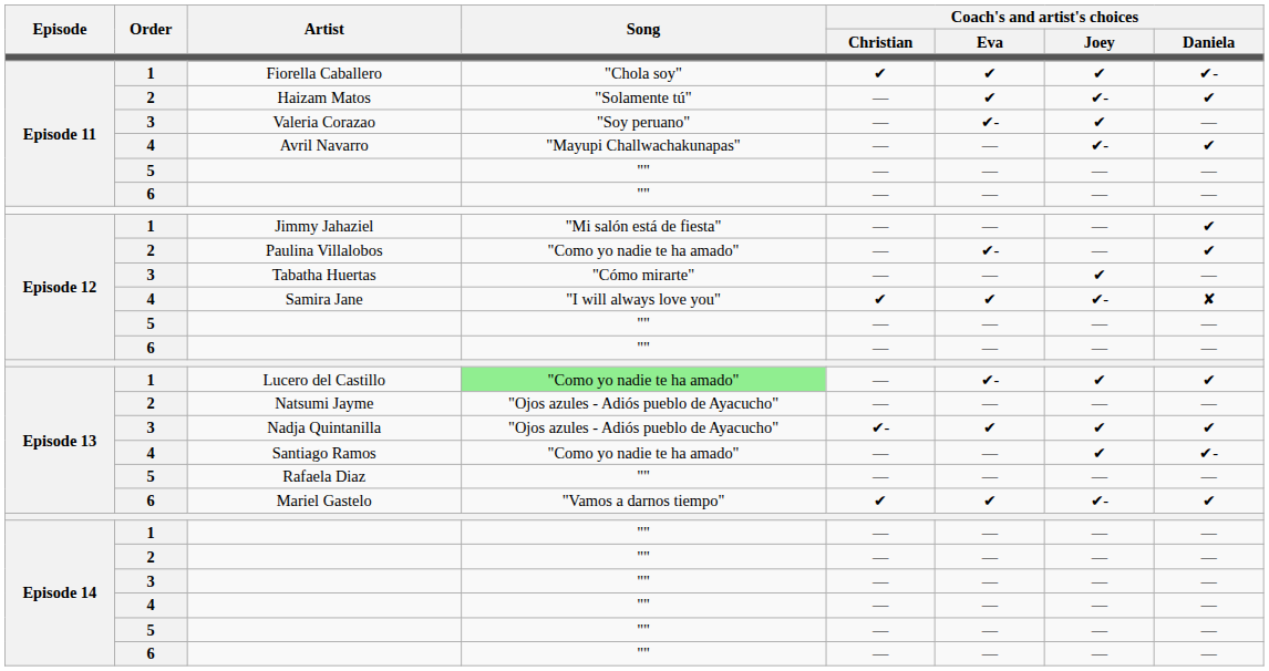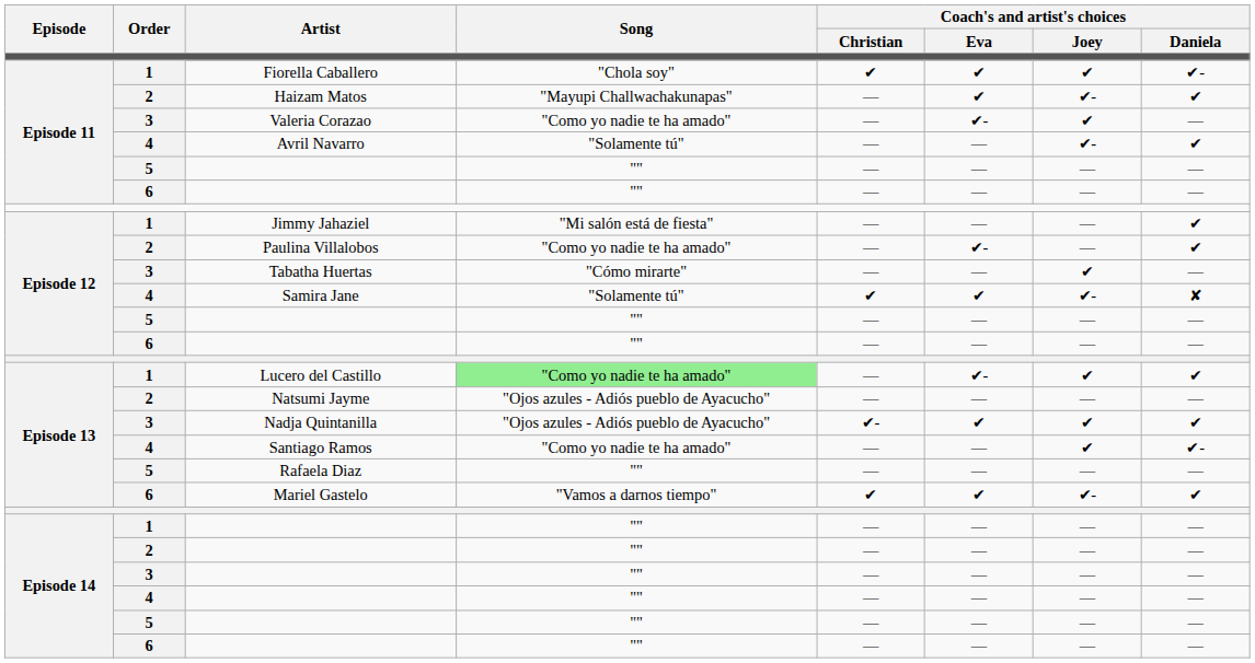 <table class="wikitable" style="text-align:center; line-height:17px; width:100%">
 <tr>
 <th rowspan="2" width="06%" scope="col">Episode</th>
 <th rowspan="2" width="04%" scope="col">Order</th>
 <th rowspan="2" width="15%" scope="col">Artist</th>
 <th rowspan="2" width="20%" scope="col">Song</th>
 <th colspan="4" width="24%" scope="col">Coach's and artist's choices</th>
 </tr>
 <tr>
 <th style="width:06%">Christian</th>
 <th style="width:06%">Eva</th>
 <th style="width:06%">Joey</th>
 <th style="width:06%">Daniela</th>
 </tr>
 <tr>
 <td colspan="8" bgcolor="#555555"></td>
 </tr>
 <tr>
 <th rowspan="6">Episode 11<br></th>
 <th>1</th>
 <td>Fiorella Caballero</td>
 <td>"Chola soy"</td>
 <td>✔</td>
 <td>✔</td>
 <td>✔</td>
 <td>✔-</td>
 </tr>
 <tr>
 <th>2</th>
 <td>Haizam Matos</td>
-<td>"Solamente tú"</td>
+<td>"Mayupi Challwachakunapas"</td>
 <td>—</td>
 <td>✔</td>
 <td>✔-</td>
 <td>✔</td>
 </tr>
 <tr>
 <th>3</th>
 <td>Valeria Corazao</td>
-<td>"Soy peruano"</td>
+<td>"Como yo nadie te ha amado"</td>
 <td>—</td>
 <td>✔-</td>
 <td>✔</td>
 <td>—</td>
 </tr>
 <tr>
 <th>4</th>
 <td>Avril Navarro</td>
-<td>"Mayupi Challwachakunapas"</td>
+<td>"Solamente tú"</td>
 <td>—</td>
 <td>—</td>
 <td>✔-</td>
 <td>✔</td>
 </tr>
 <tr>
 <th>5</th>
 <td></td>
 <td>""</td>
 <td>—</td>
 <td>—</td>
 <td>—</td>
 <td>—</td>
 </tr>
 <tr>
 <th>6</th>
 <td></td>
 <td>""</td>
 <td>—</td>
 <td>—</td>
 <td>—</td>
 <td>—</td>
 </tr>
 <tr>
 <td colspan="8"></td>
 </tr>
 <tr>
 <th rowspan="6">Episode 12<br></th>
 <th>1</th>
 <td>Jimmy Jahaziel</td>
 <td>"Mi salón está de fiesta"</td>
 <td>—</td>
 <td>—</td>
 <td>—</td>
 <td>✔</td>
 </tr>
 <tr>
 <th>2</th>
 <td>Paulina Villalobos</td>
 <td>"Como yo nadie te ha amado"</td>
 <td>—</td>
 <td>✔-</td>
 <td>—</td>
 <td>✔</td>
 </tr>
 <tr>
 <th>3</th>
 <td>Tabatha Huertas</td>
 <td>"Cómo mirarte"</td>
 <td>—</td>
 <td>—</td>
 <td>✔</td>
 <td>—</td>
 </tr>
 <tr>
 <th>4</th>
 <td>Samira Jane</td>
-<td>"I will always love you"</td>
+<td>"Solamente tú"</td>
 <td>✔</td>
 <td>✔</td>
 <td>✔-</td>
 <td>✘</td>
 </tr>
 <tr>
 <th>5</th>
 <td></td>
 <td>""</td>
 <td>—</td>
 <td>—</td>
 <td>—</td>
 <td>—</td>
 </tr>
 <tr>
 <th>6</th>
 <td></td>
 <td>""</td>
 <td>—</td>
 <td>—</td>
 <td>—</td>
 <td>—</td>
 </tr>
 <tr>
 <th colspan="8"></th>
 </tr>
 <tr>
 <th rowspan="6">Episode 13<br></th>
 <th>1</th>
 <td>Lucero del Castillo</td>
 <td style="background: lightgreen;">"Como yo nadie te ha amado"</td>
 <td>—</td>
 <td>✔-</td>
 <td>✔</td>
 <td>✔</td>
 </tr>
 <tr>
 <th>2</th>
 <td>Natsumi Jayme</td>
 <td>"Ojos azules - Adiós pueblo de Ayacucho"</td>
 <td>—</td>
 <td>—</td>
 <td>—</td>
 <td>—</td>
 </tr>
 <tr>
 <th>3</th>
 <td>Nadja Quintanilla</td>
 <td>"Ojos azules - Adiós pueblo de Ayacucho"</td>
 <td>✔-</td>
 <td>✔</td>
 <td>✔</td>
 <td>✔</td>
 </tr>
 <tr>
 <th>4</th>
 <td>Santiago Ramos</td>
 <td>"Como yo nadie te ha amado"</td>
 <td>—</td>
 <td>—</td>
 <td>✔</td>
 <td>✔-</td>
 </tr>
 <tr>
 <th>5</th>
 <td>Rafaela Diaz</td>
 <td>""</td>
 <td>—</td>
 <td>—</td>
 <td>—</td>
 <td>—</td>
 </tr>
 <tr>
 <th>6</th>
 <td>Mariel Gastelo</td>
 <td>"Vamos a darnos tiempo"</td>
 <td>✔</td>
 <td>✔</td>
 <td>✔-</td>
 <td>✔</td>
 </tr>
 <tr>
 <th colspan="8"></th>
 </tr>
 <tr>
 <th rowspan="6">Episode 14<br></th>
 <th>1</th>
 <td></td>
 <td>""</td>
 <td>—</td>
 <td>—</td>
 <td>—</td>
 <td>—</td>
 </tr>
 <tr>
 <th>2</th>
 <td></td>
 <td>""</td>
 <td>—</td>
 <td>—</td>
 <td>—</td>
 <td>—</td>
 </tr>
 <tr>
 <th>3</th>
 <td></td>
 <td>""</td>
 <td>—</td>
 <td>—</td>
 <td>—</td>
 <td>—</td>
 </tr>
 <tr>
 <th>4</th>
 <td></td>
 <td>""</td>
 <td>—</td>
 <td>—</td>
 <td>—</td>
 <td>—</td>
 </tr>
 <tr>
 <th>5</th>
 <td></td>
 <td>""</td>
 <td>—</td>
 <td>—</td>
 <td>—</td>
 <td>—</td>
 </tr>
 <tr>
 <th>6</th>
 <td></td>
 <td>""</td>
 <td>—</td>
 <td>—</td>
 <td>—</td>
 <td>—</td>
 </tr>
 </table>
